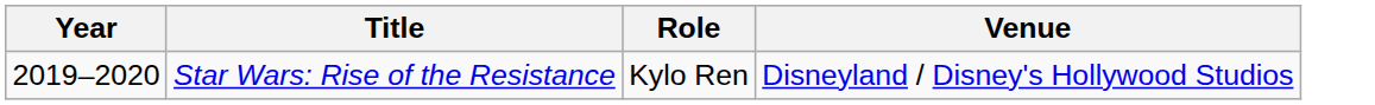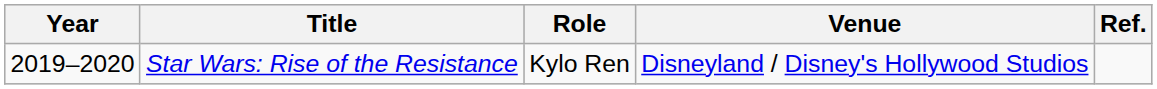 <table class="wikitable">
 <tr>
 <th>Year</th>
 <th>Title</th>
 <th>Role</th>
 <th>Venue</th>
+<th>Ref.</th>
 </tr>
 <tr>
 <td>2019–2020</td>
 <td><em><a href='#'>Star Wars: Rise of the Resistance</a></em></td>
 <td>Kylo Ren</td>
 <td><a href='#'>Disneyland</a> / <a href='#'>Disney's Hollywood Studios</a></td>
+<td></td>
 </tr>
 </table>
